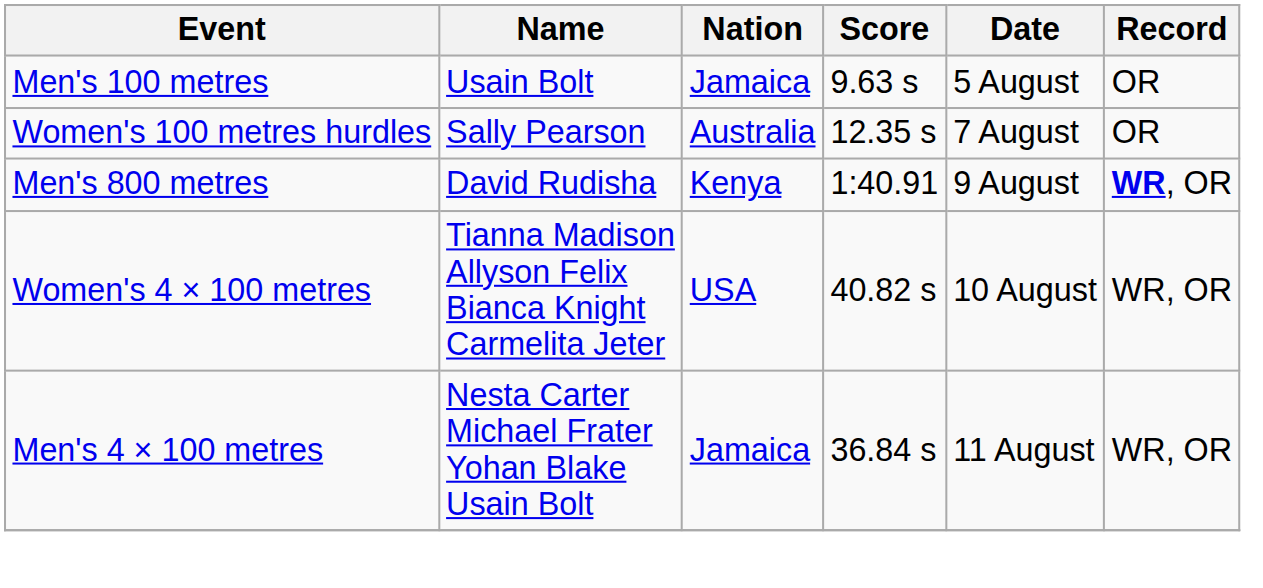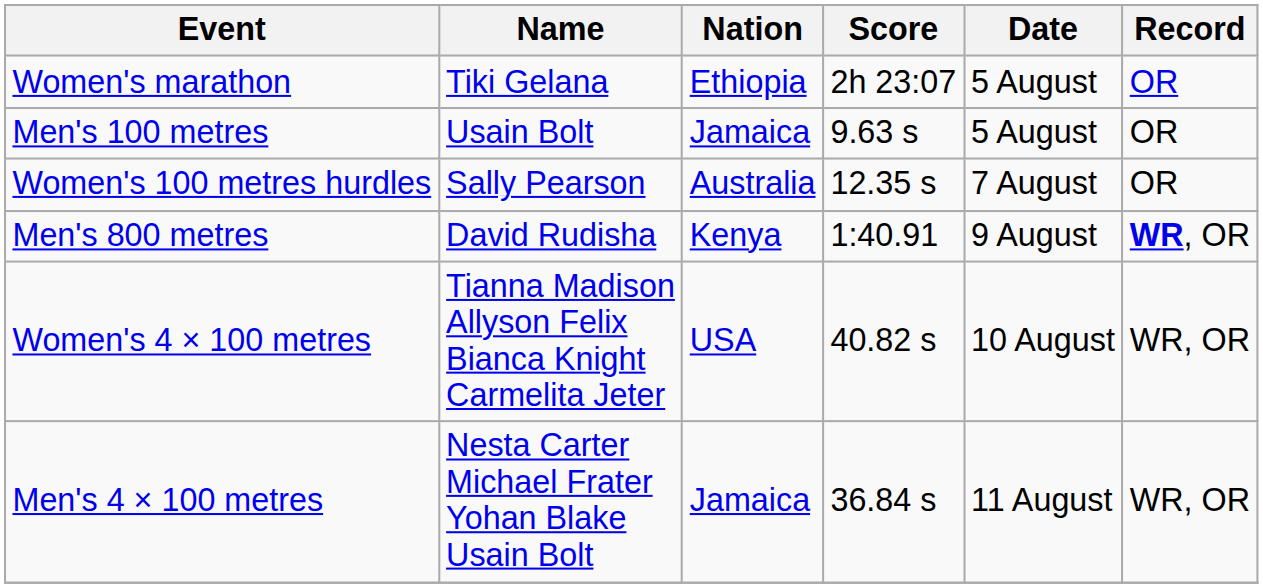 <table class="wikitable">
 <tr>
 <th>Event</th>
 <th>Name</th>
 <th>Nation</th>
 <th>Score</th>
 <th>Date</th>
 <th>Record</th>
+</tr>
+<tr>
+<td><a href='#'>Women's marathon</a></td>
+<td><a href='#'>Tiki Gelana</a></td>
+<td><a href='#'>Ethiopia</a></td>
+<td>2h 23:07</td>
+<td>5 August</td>
+<td><a href='#'>OR</a></td>
 </tr>
 <tr>
 <td><a href='#'>Men's 100 metres</a></td>
 <td><a href='#'>Usain Bolt</a></td>
 <td><a href='#'>Jamaica</a></td>
 <td>9.63 s</td>
 <td>5 August</td>
 <td>OR</td>
 </tr>
 <tr>
 <td><a href='#'>Women's 100 metres hurdles</a></td>
 <td><a href='#'>Sally Pearson</a></td>
 <td><a href='#'>Australia</a></td>
 <td>12.35 s</td>
 <td>7 August</td>
 <td>OR</td>
 </tr>
 <tr>
 <td><a href='#'>Men's 800 metres</a></td>
 <td><a href='#'>David Rudisha</a></td>
 <td><a href='#'>Kenya</a></td>
 <td>1:40.91</td>
 <td>9 August</td>
 <td><strong><a href='#'>WR</a></strong>, OR</td>
 </tr>
 <tr>
 <td><a href='#'>Women's 4 × 100 metres</a></td>
 <td><a href='#'>Tianna Madison</a><br><a href='#'>Allyson Felix</a><br><a href='#'>Bianca Knight</a><br><a href='#'>Carmelita Jeter</a></td>
 <td><a href='#'>USA</a></td>
 <td>40.82 s</td>
 <td>10 August</td>
 <td>WR, OR</td>
 </tr>
 <tr>
 <td><a href='#'>Men's 4 × 100 metres</a></td>
 <td><a href='#'>Nesta Carter</a><br><a href='#'>Michael Frater</a><br><a href='#'>Yohan Blake</a><br><a href='#'>Usain Bolt</a></td>
 <td><a href='#'>Jamaica</a></td>
 <td>36.84 s</td>
 <td>11 August</td>
 <td>WR, OR</td>
 </tr>
 <tr>
 </tr>
 </table>
